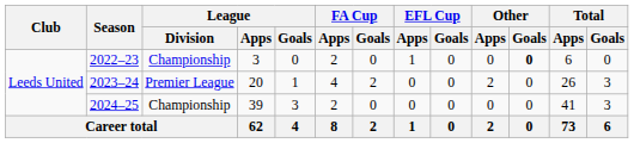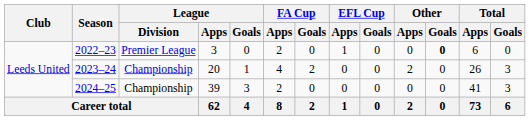 <table class=wikitable style=text-align:center>
 <tr>
 <th rowspan=2>Club</th>
 <th rowspan=2>Season</th>
 <th colspan=3>League</th>
 <th colspan=2><a href='#'>FA Cup</a></th>
 <th colspan=2><a href='#'>EFL Cup</a></th>
 <th colspan=2>Other</th>
 <th colspan=2>Total</th>
 </tr>
 <tr>
 <th>Division</th>
 <th>Apps</th>
 <th>Goals</th>
 <th>Apps</th>
 <th>Goals</th>
 <th>Apps</th>
 <th>Goals</th>
 <th>Apps</th>
 <th>Goals</th>
 <th>Apps</th>
 <th>Goals</th>
 </tr>
 <tr>
 <td rowspan=3><a href='#'>Leeds United</a></td>
 <td><a href='#'>2022–23</a></td>
-<td><a href='#'>Championship</a></td>
+<td><a href='#'>Premier League</a></td>
 <td>3</td>
 <td>0</td>
 <td>2</td>
 <td>0</td>
 <td>1</td>
 <td>0</td>
 <td>0</td>
 <td><strong>0</strong></td>
 <td>6</td>
 <td>0</td>
 </tr>
 <tr>
 <td><a href='#'>2023–24</a></td>
-<td><a href='#'>Premier League</a></td>
+<td><a href='#'>Championship</a></td>
 <td>20</td>
 <td>1</td>
 <td>4</td>
 <td>2</td>
 <td>0</td>
 <td>0</td>
 <td>2</td>
 <td>0</td>
 <td>26</td>
 <td>3</td>
 </tr>
 <tr>
 <td><a href='#'>2024–25</a></td>
 <td>Championship</td>
 <td>39</td>
 <td>3</td>
 <td>2</td>
 <td>0</td>
 <td>0</td>
 <td>0</td>
 <td>0</td>
 <td>0</td>
 <td>41</td>
 <td>3</td>
 </tr>
 <tr>
 <th colspan=3>Career total</th>
 <th>62</th>
 <th>4</th>
 <th>8</th>
 <th>2</th>
 <th>1</th>
 <th>0</th>
 <th>2</th>
 <th>0</th>
 <th>73</th>
 <th>6</th>
 </tr>
 </table>
